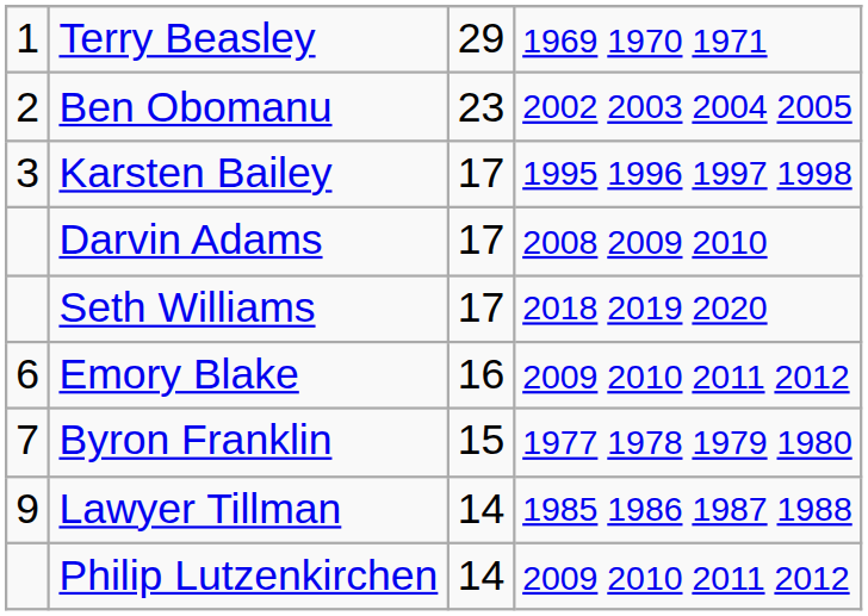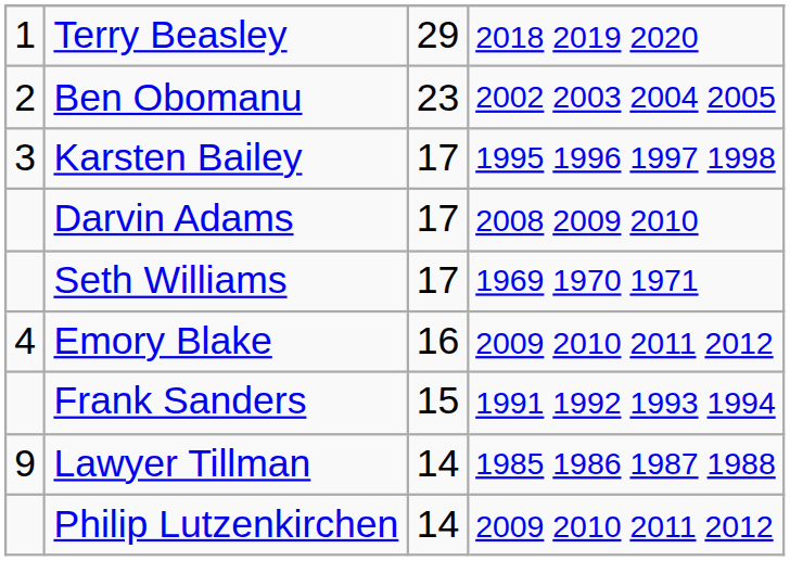 <table class="wikitable">
 <tr>
 </tr>
 <tr>
 <td>1</td>
 <td><a href='#'>Terry Beasley</a></td>
 <td>29</td>
-<td style="font-size:80%;"><a href='#'>1969</a> <a href='#'>1970</a> <a href='#'>1971</a></td>
+<td style="font-size:80%;"><a href='#'>2018</a> <a href='#'>2019</a> <a href='#'>2020</a></td>
 </tr>
 <tr>
 <td>2</td>
 <td><a href='#'>Ben Obomanu</a></td>
 <td>23</td>
 <td style="font-size:80%;"><a href='#'>2002</a> <a href='#'>2003</a> <a href='#'>2004</a> <a href='#'>2005</a></td>
 </tr>
 <tr>
 <td>3</td>
 <td><a href='#'>Karsten Bailey</a></td>
 <td>17</td>
 <td style="font-size:80%;"><a href='#'>1995</a> <a href='#'>1996</a> <a href='#'>1997</a> <a href='#'>1998</a></td>
 </tr>
 <tr>
 <td></td>
 <td><a href='#'>Darvin Adams</a></td>
 <td>17</td>
 <td style="font-size:80%;"><a href='#'>2008</a> <a href='#'>2009</a> <a href='#'>2010</a></td>
 </tr>
 <tr>
 <td></td>
 <td><a href='#'>Seth Williams</a></td>
 <td>17</td>
-<td style="font-size:80%;"><a href='#'>2018</a> <a href='#'>2019</a> <a href='#'>2020</a></td>
+<td style="font-size:80%;"><a href='#'>1969</a> <a href='#'>1970</a> <a href='#'>1971</a></td>
 </tr>
 <tr>
-<td>6</td>
+<td>4</td>
 <td><a href='#'>Emory Blake</a></td>
 <td>16</td>
 <td style="font-size:80%;"><a href='#'>2009</a> <a href='#'>2010</a> <a href='#'>2011</a> <a href='#'>2012</a></td>
 </tr>
 <tr>
-<td>7</td>
-<td><a href='#'>Byron Franklin</a></td>
+<td></td>
+<td><a href='#'>Frank Sanders</a></td>
 <td>15</td>
-<td style="font-size:80%;"><a href='#'>1977</a> <a href='#'>1978</a> <a href='#'>1979</a> <a href='#'>1980</a></td>
+<td style="font-size:80%;"><a href='#'>1991</a> <a href='#'>1992</a> <a href='#'>1993</a> <a href='#'>1994</a></td>
 </tr>
 <tr>
 <td>9</td>
 <td><a href='#'>Lawyer Tillman</a></td>
 <td>14</td>
 <td style="font-size:80%;"><a href='#'>1985</a> <a href='#'>1986</a> <a href='#'>1987</a> <a href='#'>1988</a></td>
 </tr>
 <tr>
 <td></td>
 <td><a href='#'>Philip Lutzenkirchen</a></td>
 <td>14</td>
 <td style="font-size:80%;"><a href='#'>2009</a> <a href='#'>2010</a> <a href='#'>2011</a> <a href='#'>2012</a></td>
 </tr>
 </table>
